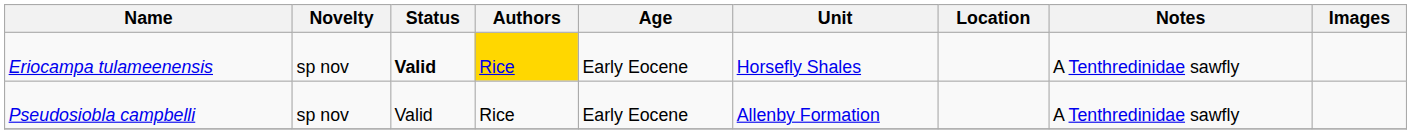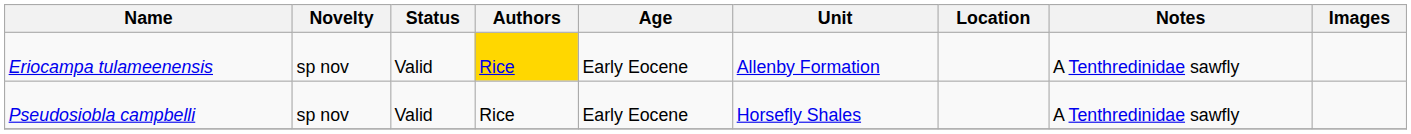 <table class="wikitable sortable" align="center" width="100%">
 <tr>
 <th>Name</th>
 <th>Novelty</th>
 <th>Status</th>
 <th>Authors</th>
 <th>Age</th>
 <th>Unit</th>
 <th>Location</th>
 <th>Notes</th>
 <th>Images</th>
 </tr>
 <tr>
 <td><br><em><a href='#'>Eriocampa tulameenensis</a></em></td>
 <td><br>sp nov</td>
-<td><strong><br>Valid</strong></td>
+<td><br>Valid</td>
 <td style="background: gold;"><br><a href='#'>Rice</a></td>
 <td><br>Early Eocene</td>
-<td><br><a href='#'>Horsefly Shales</a></td>
+<td><br><a href='#'>Allenby Formation</a></td>
 <td><br><br></td>
 <td><br>A <a href='#'>Tenthredinidae</a> sawfly</td>
 <td><br></td>
 </tr>
 <tr>
 <td><br><em><a href='#'>Pseudosiobla campbelli</a></em></td>
 <td><br>sp nov</td>
 <td><br>Valid</td>
 <td><br>Rice</td>
 <td><br>Early Eocene</td>
-<td><br><a href='#'>Allenby Formation</a></td>
+<td><br><a href='#'>Horsefly Shales</a></td>
 <td><br><br></td>
 <td><br>A <a href='#'>Tenthredinidae</a> sawfly</td>
 <td><br></td>
 </tr>
 <tr>
 </tr>
 </table>
